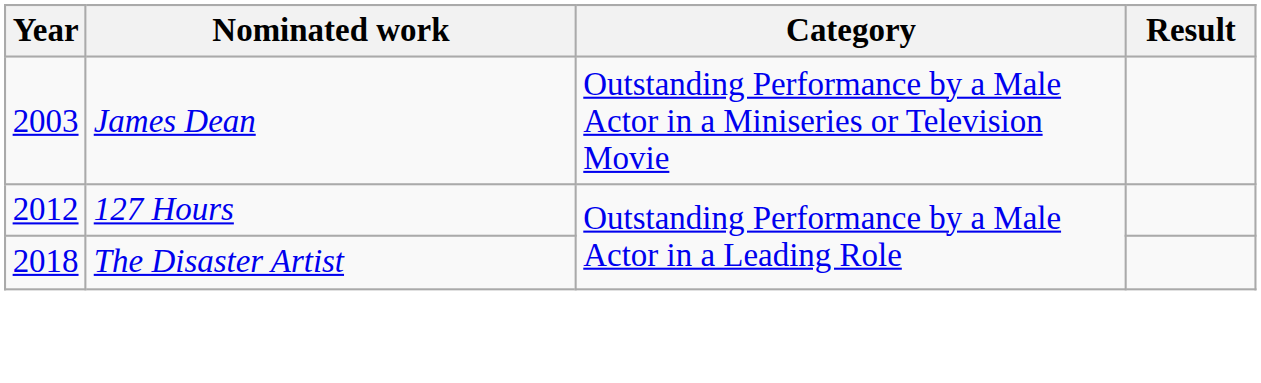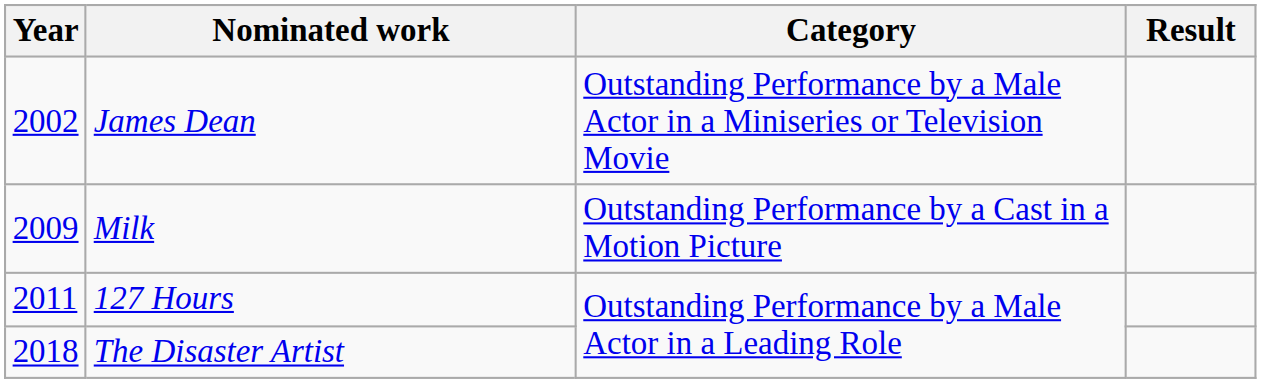 <table class="wikitable sortable">
 <tr>
 <th scope="col" style="width:1em;">Year</th>
 <th scope="col" style="width:35em;">Nominated work</th>
 <th scope="col" style="width:40em;">Category</th>
 <th scope="col" style="width:5em;">Result</th>
 </tr>
 <tr>
-<td><a href='#'>2003</a></td>
+<td><a href='#'>2002</a></td>
 <td><em><a href='#'>James Dean</a></em></td>
 <td><a href='#'>Outstanding Performance by a Male Actor in a Miniseries or Television Movie</a></td>
 <td></td>
 </tr>
 <tr>
-<td><a href='#'>2012</a></td>
+<td><a href='#'>2009</a></td>
+<td><em><a href='#'>Milk</a></em></td>
+<td><a href='#'>Outstanding Performance by a Cast in a Motion Picture</a></td>
+<td></td>
+</tr>
+<tr>
+<td><a href='#'>2011</a></td>
 <td><em><a href='#'>127 Hours</a></em></td>
 <td rowspan="2"><a href='#'>Outstanding Performance by a Male Actor in a Leading Role</a></td>
 <td></td>
 </tr>
 <tr>
 <td><a href='#'>2018</a></td>
 <td><em><a href='#'>The Disaster Artist</a></em></td>
 <td></td>
 </tr>
 </table>
